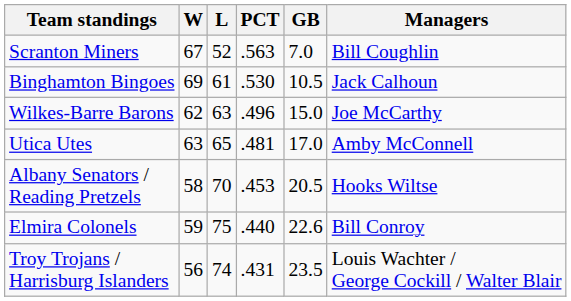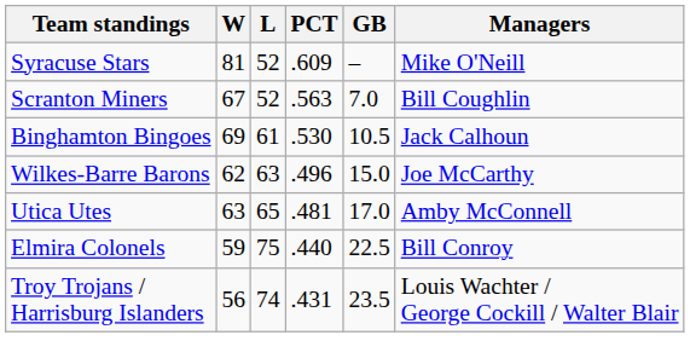 <table class="wikitable">
 <tr>
 <th>Team standings</th>
 <th>W</th>
 <th>L</th>
 <th>PCT</th>
 <th>GB</th>
 <th>Managers</th>
+</tr>
+<tr>
+<td><a href='#'>Syracuse Stars</a></td>
+<td>81</td>
+<td>52</td>
+<td>.609</td>
+<td>–</td>
+<td><a href='#'>Mike O'Neill</a></td>
 </tr>
 <tr>
 <td><a href='#'>Scranton Miners</a></td>
 <td>67</td>
 <td>52</td>
 <td>.563</td>
 <td>7.0</td>
 <td><a href='#'>Bill Coughlin</a></td>
 </tr>
 <tr>
 <td><a href='#'>Binghamton Bingoes</a></td>
 <td>69</td>
 <td>61</td>
 <td>.530</td>
 <td>10.5</td>
 <td><a href='#'>Jack Calhoun</a></td>
 </tr>
 <tr>
 <td><a href='#'>Wilkes-Barre Barons</a></td>
 <td>62</td>
 <td>63</td>
 <td>.496</td>
 <td>15.0</td>
 <td><a href='#'>Joe McCarthy</a></td>
 </tr>
 <tr>
 <td><a href='#'>Utica Utes</a></td>
 <td>63</td>
 <td>65</td>
 <td>.481</td>
 <td>17.0</td>
 <td><a href='#'>Amby McConnell</a></td>
 </tr>
 <tr>
-<td><a href='#'>Albany Senators</a> /<br> <a href='#'>Reading Pretzels</a></td>
-<td>58</td>
-<td>70</td>
-<td>.453</td>
-<td>20.5</td>
-<td><a href='#'>Hooks Wiltse</a></td>
-</tr>
-<tr>
 <td><a href='#'>Elmira Colonels</a></td>
 <td>59</td>
 <td>75</td>
 <td>.440</td>
-<td>22.6</td>
+<td>22.5</td>
 <td><a href='#'>Bill Conroy</a></td>
 </tr>
 <tr>
 <td><a href='#'>Troy Trojans</a> /<br> <a href='#'>Harrisburg Islanders</a></td>
 <td>56</td>
 <td>74</td>
 <td>.431</td>
 <td>23.5</td>
 <td>Louis Wachter /<br> <a href='#'>George Cockill</a> / <a href='#'>Walter Blair</a></td>
 </tr>
 </table>
